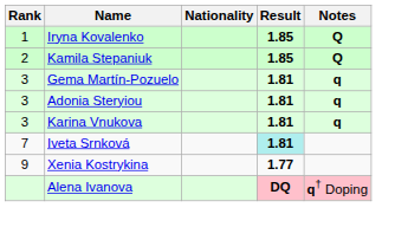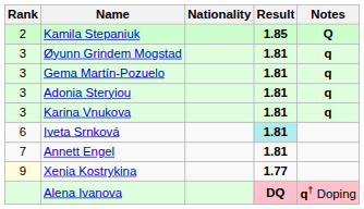 <table class="wikitable sortable" style="text-align:center">
 <tr>
 <th>Rank</th>
 <th>Name</th>
 <th>Nationality</th>
 <th>Result</th>
 <th>Notes</th>
 </tr>
 <tr bgcolor=ccffcc>
-<td>1</td>
-<td align=left><a href='#'>Iryna Kovalenko</a></td>
-<td align=left></td>
-<td><strong>1.85</strong></td>
-<td><strong>Q</strong></td>
-</tr>
-<tr bgcolor=ccffcc>
 <td>2</td>
 <td align=left><a href='#'>Kamila Stepaniuk</a></td>
 <td align=left></td>
 <td><strong>1.85</strong></td>
 <td><strong>Q</strong></td>
+</tr>
+<tr bgcolor=ddffdd>
+<td>3</td>
+<td align=left><a href='#'>Øyunn Grindem Mogstad</a></td>
+<td align=left></td>
+<td><strong>1.81</strong></td>
+<td><strong>q</strong></td>
 </tr>
 <tr bgcolor=ddffdd>
 <td>3</td>
 <td align=left><a href='#'>Gema Martín-Pozuelo</a></td>
 <td align=left></td>
 <td><strong>1.81</strong></td>
 <td><strong>q</strong></td>
 </tr>
 <tr bgcolor=ddffdd>
 <td>3</td>
 <td align=left><a href='#'>Adonia Steryiou</a></td>
 <td align=left></td>
 <td><strong>1.81</strong></td>
 <td><strong>q</strong></td>
 </tr>
 <tr bgcolor=ddffdd>
 <td>3</td>
 <td align=left><a href='#'>Karina Vnukova</a></td>
 <td align=left></td>
 <td><strong>1.81</strong></td>
 <td><strong>q</strong></td>
 </tr>
 <tr>
-<td>7</td>
+<td>6</td>
 <td align=left><a href='#'>Iveta Srnková</a></td>
 <td align=left></td>
 <td style="background: paleturquoise;"><strong>1.81</strong></td>
 <td></td>
 </tr>
 <tr>
-<td>9</td>
+<td>7</td>
+<td align=left><a href='#'>Annett Engel</a></td>
+<td align=left></td>
+<td><strong>1.81</strong></td>
+<td></td>
+</tr>
+<tr>
+<td style="background: lightyellow;">9</td>
 <td align=left><a href='#'>Xenia Kostrykina</a></td>
 <td align=left></td>
 <td><strong>1.77</strong></td>
 <td></td>
 </tr>
 <tr bgcolor=ddffdd>
 <td></td>
 <td align=left><a href='#'>Alena Ivanova</a></td>
 <td align=left></td>
 <td bgcolor=pink><strong>DQ</strong></td>
 <td bgcolor=pink><strong>q</strong><sup>†</sup> Doping</td>
 </tr>
 </table>
